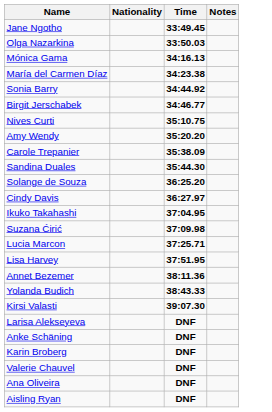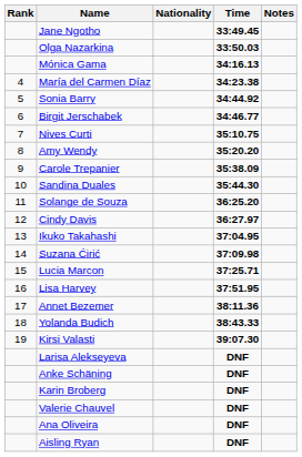 <table class="wikitable sortable" style="text-align:center">
 <tr>
+<th>Rank</th>
 <th>Name</th>
 <th>Nationality</th>
 <th>Time</th>
 <th>Notes</th>
 </tr>
 <tr>
+<td></td>
 <td align=left><a href='#'>Jane Ngotho</a></td>
 <td align=left></td>
 <td><strong>33:49.45</strong></td>
 <td></td>
 </tr>
 <tr>
+<td></td>
 <td align=left><a href='#'>Olga Nazarkina</a></td>
 <td align=left></td>
 <td><strong>33:50.03</strong></td>
 <td></td>
 </tr>
 <tr>
+<td></td>
 <td align=left><a href='#'>Mónica Gama</a></td>
 <td align=left></td>
 <td><strong>34:16.13</strong></td>
 <td></td>
 </tr>
 <tr>
+<td>4</td>
 <td align=left><a href='#'>María del Carmen Díaz</a></td>
 <td align=left></td>
 <td><strong>34:23.38</strong></td>
 <td></td>
 </tr>
 <tr>
+<td>5</td>
 <td align=left><a href='#'>Sonia Barry</a></td>
 <td align=left></td>
 <td><strong>34:44.92</strong></td>
 <td></td>
 </tr>
 <tr>
+<td>6</td>
 <td align=left><a href='#'>Birgit Jerschabek</a></td>
 <td align=left></td>
 <td><strong>34:46.77</strong></td>
 <td></td>
 </tr>
 <tr>
+<td>7</td>
 <td align=left><a href='#'>Nives Curti</a></td>
 <td align=left></td>
 <td><strong>35:10.75</strong></td>
 <td></td>
 </tr>
 <tr>
+<td>8</td>
 <td align=left><a href='#'>Amy Wendy</a></td>
 <td align=left></td>
 <td><strong>35:20.20</strong></td>
 <td></td>
 </tr>
 <tr>
+<td>9</td>
 <td align=left><a href='#'>Carole Trepanier</a></td>
 <td align=left></td>
 <td><strong>35:38.09</strong></td>
 <td></td>
 </tr>
 <tr>
+<td>10</td>
 <td align=left><a href='#'>Sandina Duales</a></td>
 <td align=left></td>
 <td><strong>35:44.30</strong></td>
 <td></td>
 </tr>
 <tr>
+<td>11</td>
 <td align=left><a href='#'>Solange de Souza</a></td>
 <td align=left></td>
 <td><strong>36:25.20</strong></td>
 <td></td>
 </tr>
 <tr>
+<td>12</td>
 <td align=left><a href='#'>Cindy Davis</a></td>
 <td align=left></td>
 <td><strong>36:27.97</strong></td>
 <td></td>
 </tr>
 <tr>
+<td>13</td>
 <td align=left><a href='#'>Ikuko Takahashi</a></td>
 <td align=left></td>
 <td><strong>37:04.95</strong></td>
 <td></td>
 </tr>
 <tr>
+<td>14</td>
 <td align=left><a href='#'>Suzana Ćirić</a></td>
 <td align=left></td>
 <td><strong>37:09.98</strong></td>
 <td></td>
 </tr>
 <tr>
+<td>15</td>
 <td align=left><a href='#'>Lucia Marcon</a></td>
 <td align=left></td>
 <td><strong>37:25.71</strong></td>
 <td></td>
 </tr>
 <tr>
+<td>16</td>
 <td align=left><a href='#'>Lisa Harvey</a></td>
 <td align=left></td>
 <td><strong>37:51.95</strong></td>
 <td></td>
 </tr>
 <tr>
+<td>17</td>
 <td align=left><a href='#'>Annet Bezemer</a></td>
 <td align=left></td>
 <td><strong>38:11.36</strong></td>
 <td></td>
 </tr>
 <tr>
+<td>18</td>
 <td align=left><a href='#'>Yolanda Budich</a></td>
 <td align=left></td>
 <td><strong>38:43.33</strong></td>
 <td></td>
 </tr>
 <tr>
+<td>19</td>
 <td align=left><a href='#'>Kirsi Valasti</a></td>
 <td align=left></td>
 <td><strong>39:07.30</strong></td>
 <td></td>
 </tr>
 <tr>
+<td></td>
 <td align=left><a href='#'>Larisa Alekseyeva</a></td>
 <td align=left></td>
 <td><strong>DNF</strong></td>
 <td></td>
 </tr>
 <tr>
+<td></td>
 <td align=left><a href='#'>Anke Schäning</a></td>
 <td align=left></td>
 <td><strong>DNF</strong></td>
 <td></td>
 </tr>
 <tr>
+<td></td>
 <td align=left><a href='#'>Karin Broberg</a></td>
 <td align=left></td>
 <td><strong>DNF</strong></td>
 <td></td>
 </tr>
 <tr>
+<td></td>
 <td align=left><a href='#'>Valerie Chauvel</a></td>
 <td align=left></td>
 <td><strong>DNF</strong></td>
 <td></td>
 </tr>
 <tr>
+<td></td>
 <td align=left><a href='#'>Ana Oliveira</a></td>
 <td align=left></td>
 <td><strong>DNF</strong></td>
 <td></td>
 </tr>
 <tr>
+<td></td>
 <td align=left><a href='#'>Aisling Ryan</a></td>
 <td align=left></td>
 <td><strong>DNF</strong></td>
 <td></td>
 </tr>
 </table>
